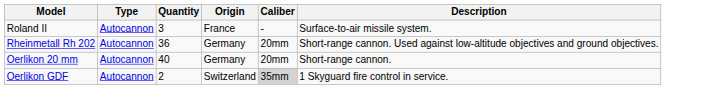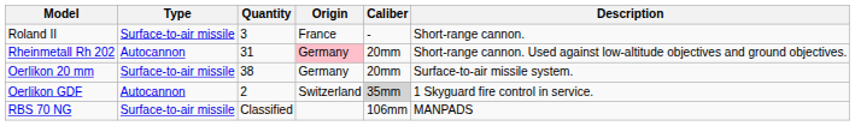 <table class="wikitable">
 <tr>
 <th>Model</th>
 <th>Type</th>
 <th>Quantity</th>
 <th>Origin</th>
 <th>Caliber</th>
 <th>Description</th>
 </tr>
 <tr>
 <td>Roland II</td>
-<td><a href='#'>Autocannon</a></td>
+<td><a href='#'>Surface-to-air missile</a></td>
 <td>3</td>
 <td>France</td>
 <td>-</td>
-<td>Surface-to-air missile system.</td>
+<td>Short-range cannon.</td>
 </tr>
 <tr>
 <td><a href='#'>Rheinmetall Rh 202</a></td>
 <td><a href='#'>Autocannon</a></td>
-<td>36</td>
-<td>Germany</td>
+<td>31</td>
+<td style="background: pink;">Germany</td>
 <td>20mm</td>
 <td>Short-range cannon. Used against low-altitude objectives and ground objectives.</td>
 </tr>
 <tr>
 <td><a href='#'>Oerlikon 20 mm</a></td>
-<td><a href='#'>Autocannon</a></td>
-<td>40</td>
+<td><a href='#'>Surface-to-air missile</a></td>
+<td>38</td>
 <td>Germany</td>
 <td>20mm</td>
-<td>Short-range cannon.</td>
+<td>Surface-to-air missile system.</td>
 </tr>
 <tr>
 <td><a href='#'>Oerlikon GDF</a></td>
 <td><a href='#'>Autocannon</a></td>
 <td>2</td>
 <td>Switzerland</td>
 <td style="background: lightgrey;">35mm</td>
 <td>1 Skyguard fire control in service.</td>
 </tr>
+<tr>
+<td><a href='#'>RBS 70 NG</a></td>
+<td><a href='#'>Surface-to-air missile</a></td>
+<td>Classified</td>
+<td></td>
+<td>106mm</td>
+<td>MANPADS</td>
+</tr>
 </table>
